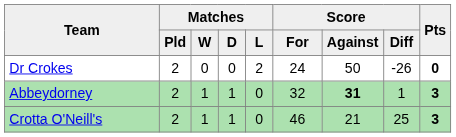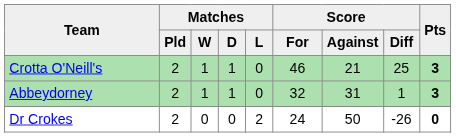 <table style=border-collapse:collapse border=1 cellspacing=0 cellpadding=5>
 <tr align=center bgcolor=#efefef>
 <th rowspan=2 width=165>Team</th>
 <th colspan=4>Matches</th>
 <th colspan=3>Score</th>
 <th rowspan=2width=20>Pts</th>
 </tr>
 <tr align=center bgcolor=#efefef>
 <th width=20>Pld</th>
 <th width=20>W</th>
 <th width=20>D</th>
 <th width=20>L</th>
 <th width=45>For</th>
 <th width=45>Against</th>
 <th width=30>Diff</th>
 </tr>
+<tr align=center style="background:#ACE1AF;">
+<td style="text-align:left;"><a href='#'>Crotta O'Neill's</a></td>
+<td>2</td>
+<td>1</td>
+<td>1</td>
+<td>0</td>
+<td>46</td>
+<td>21</td>
+<td>25</td>
+<td><strong>3</strong></td>
+</tr>
+<tr align=center style="background:#ACE1AF;">
+<td style="text-align:left;"><a href='#'>Abbeydorney</a></td>
+<td>2</td>
+<td>1</td>
+<td>1</td>
+<td>0</td>
+<td>32</td>
+<td>31</td>
+<td>1</td>
+<td><strong>3</strong></td>
+</tr>
 <tr align=center>
 <td style="text-align:left;"><a href='#'>Dr Crokes</a></td>
 <td>2</td>
 <td>0</td>
 <td>0</td>
 <td>2</td>
 <td>24</td>
 <td>50</td>
 <td>-26</td>
 <td><strong>0</strong></td>
 </tr>
-<tr align=center style="background:#ACE1AF;">
-<td style="text-align:left;"><a href='#'>Abbeydorney</a></td>
-<td>2</td>
-<td>1</td>
-<td>1</td>
-<td>0</td>
-<td>32</td>
-<td><strong>31</strong></td>
-<td>1</td>
-<td><strong>3</strong></td>
-</tr>
-<tr align=center style="background:#ACE1AF;">
-<td style="text-align:left;"><a href='#'>Crotta O'Neill's</a></td>
-<td>2</td>
-<td>1</td>
-<td>1</td>
-<td>0</td>
-<td>46</td>
-<td>21</td>
-<td>25</td>
-<td><strong>3</strong></td>
-</tr>
 </table>
